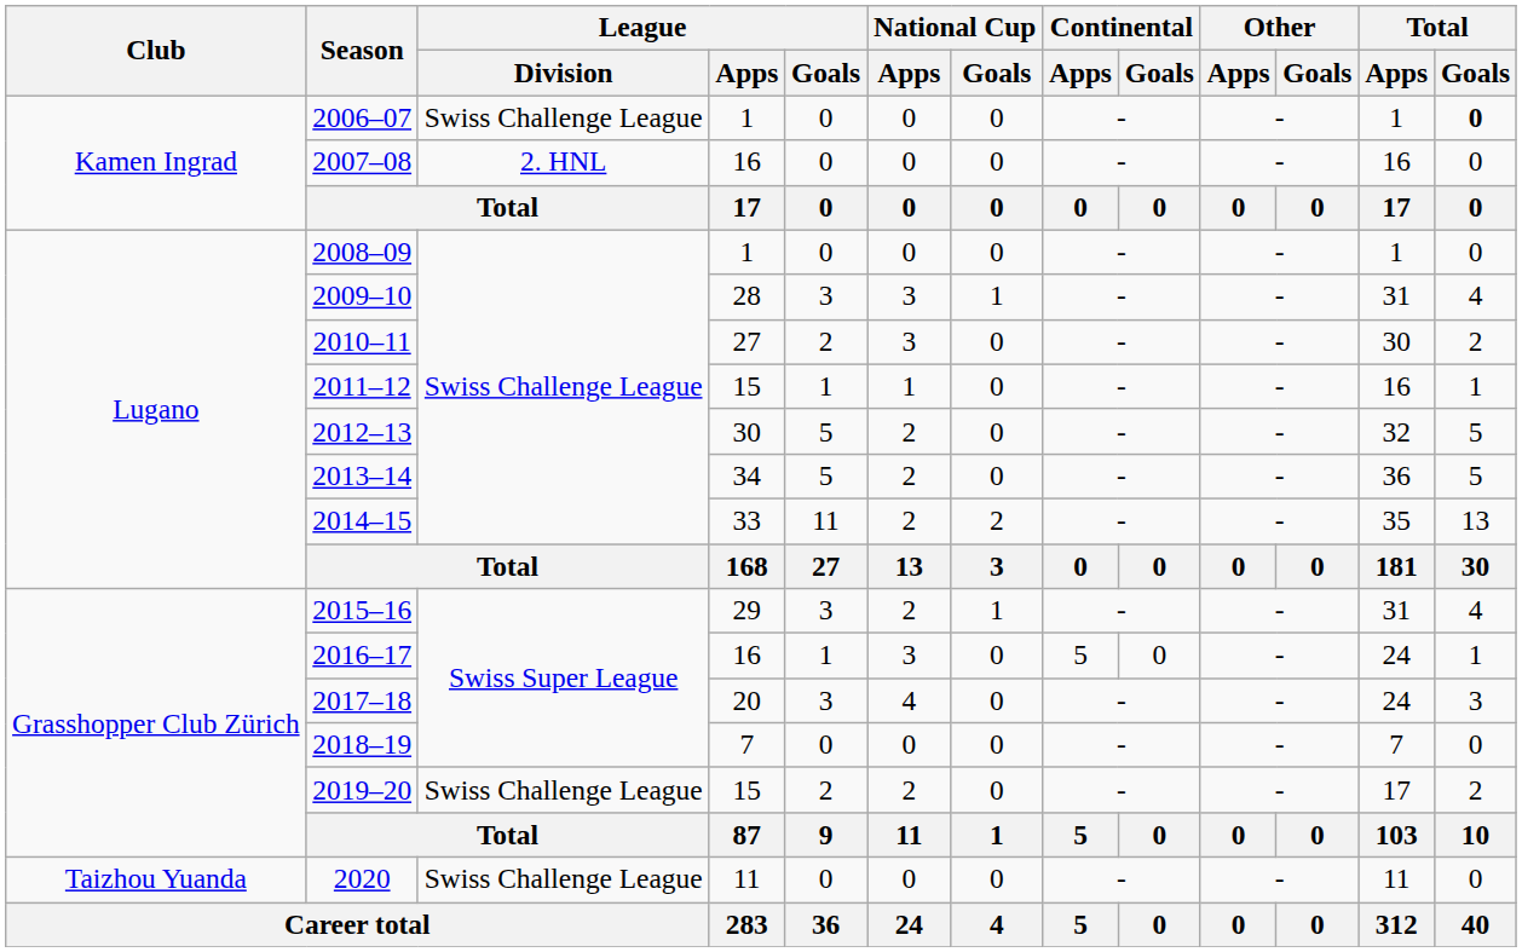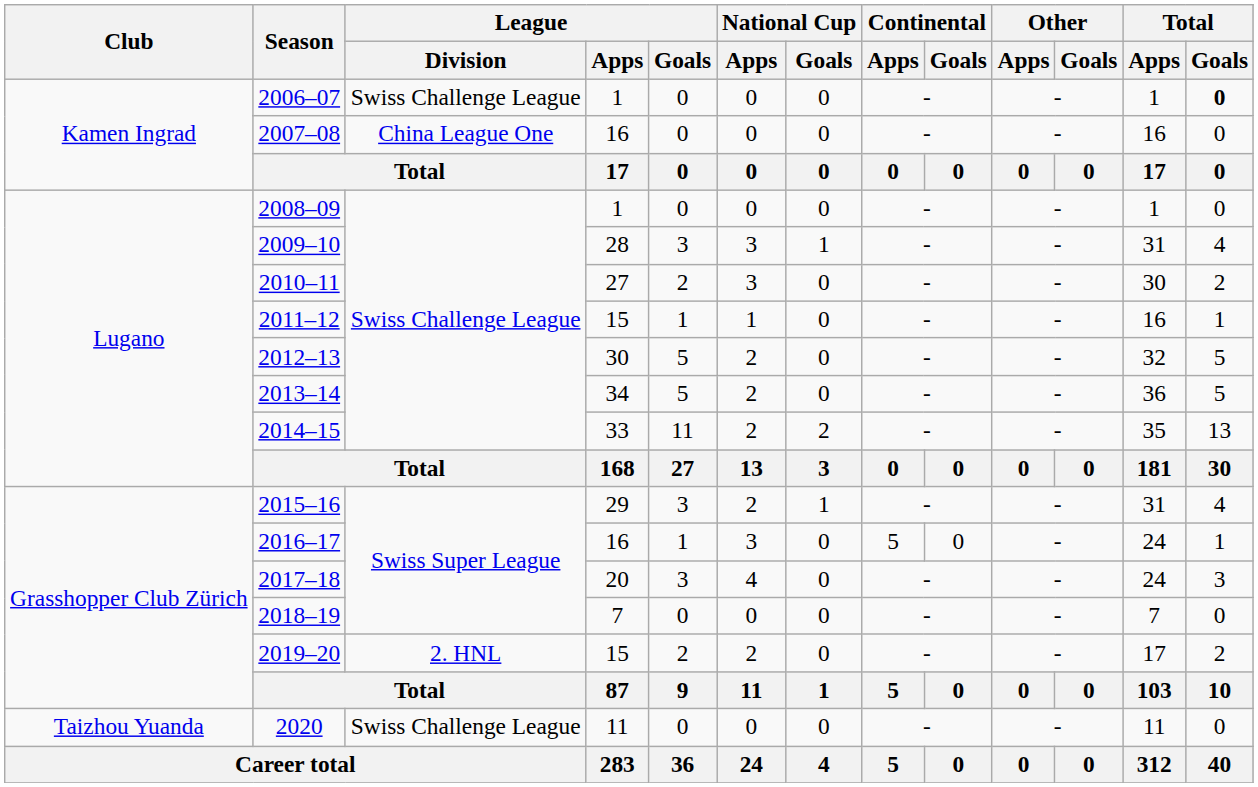 <table class="wikitable" style="text-align: center">
 <tr>
 <th rowspan="2">Club</th>
 <th rowspan="2">Season</th>
 <th colspan="3">League</th>
 <th colspan="2">National Cup</th>
 <th colspan="2">Continental</th>
 <th colspan="2">Other</th>
 <th colspan="2">Total</th>
 </tr>
 <tr>
 <th>Division</th>
 <th>Apps</th>
 <th>Goals</th>
 <th>Apps</th>
 <th>Goals</th>
 <th>Apps</th>
 <th>Goals</th>
 <th>Apps</th>
 <th>Goals</th>
 <th>Apps</th>
 <th>Goals</th>
 </tr>
 <tr>
 <td rowspan=3><a href='#'>Kamen Ingrad</a></td>
 <td><a href='#'>2006–07</a></td>
 <td>Swiss Challenge League</td>
 <td>1</td>
 <td>0</td>
 <td>0</td>
 <td>0</td>
 <td colspan="2">-</td>
 <td colspan="2">-</td>
 <td>1</td>
 <td><strong>0</strong></td>
 </tr>
 <tr>
 <td><a href='#'>2007–08</a></td>
-<td><a href='#'>2. HNL</a></td>
+<td><a href='#'>China League One</a></td>
 <td>16</td>
 <td>0</td>
 <td>0</td>
 <td>0</td>
 <td colspan="2">-</td>
 <td colspan="2">-</td>
 <td>16</td>
 <td>0</td>
 </tr>
 <tr>
 <th colspan=2>Total</th>
 <th>17</th>
 <th>0</th>
 <th>0</th>
 <th>0</th>
 <th>0</th>
 <th>0</th>
 <th>0</th>
 <th>0</th>
 <th>17</th>
 <th>0</th>
 </tr>
 <tr>
 <td rowspan=8><a href='#'>Lugano</a></td>
 <td><a href='#'>2008–09</a></td>
 <td rowspan=7><a href='#'>Swiss Challenge League</a></td>
 <td>1</td>
 <td>0</td>
 <td>0</td>
 <td>0</td>
 <td colspan="2">-</td>
 <td colspan="2">-</td>
 <td>1</td>
 <td>0</td>
 </tr>
 <tr>
 <td><a href='#'>2009–10</a></td>
 <td>28</td>
 <td>3</td>
 <td>3</td>
 <td>1</td>
 <td colspan="2">-</td>
 <td colspan="2">-</td>
 <td>31</td>
 <td>4</td>
 </tr>
 <tr>
 <td><a href='#'>2010–11</a></td>
 <td>27</td>
 <td>2</td>
 <td>3</td>
 <td>0</td>
 <td colspan="2">-</td>
 <td colspan="2">-</td>
 <td>30</td>
 <td>2</td>
 </tr>
 <tr>
 <td><a href='#'>2011–12</a></td>
 <td>15</td>
 <td>1</td>
 <td>1</td>
 <td>0</td>
 <td colspan="2">-</td>
 <td colspan="2">-</td>
 <td>16</td>
 <td>1</td>
 </tr>
 <tr>
 <td><a href='#'>2012–13</a></td>
 <td>30</td>
 <td>5</td>
 <td>2</td>
 <td>0</td>
 <td colspan="2">-</td>
 <td colspan="2">-</td>
 <td>32</td>
 <td>5</td>
 </tr>
 <tr>
 <td><a href='#'>2013–14</a></td>
 <td>34</td>
 <td>5</td>
 <td>2</td>
 <td>0</td>
 <td colspan="2">-</td>
 <td colspan="2">-</td>
 <td>36</td>
 <td>5</td>
 </tr>
 <tr>
 <td><a href='#'>2014–15</a></td>
 <td>33</td>
 <td>11</td>
 <td>2</td>
 <td>2</td>
 <td colspan="2">-</td>
 <td colspan="2">-</td>
 <td>35</td>
 <td>13</td>
 </tr>
 <tr>
 <th colspan=2>Total</th>
 <th>168</th>
 <th>27</th>
 <th>13</th>
 <th>3</th>
 <th>0</th>
 <th>0</th>
 <th>0</th>
 <th>0</th>
 <th>181</th>
 <th>30</th>
 </tr>
 <tr>
 <td rowspan=6><a href='#'>Grasshopper Club Zürich</a></td>
 <td><a href='#'>2015–16</a></td>
 <td rowspan=4><a href='#'>Swiss Super League</a></td>
 <td>29</td>
 <td>3</td>
 <td>2</td>
 <td>1</td>
 <td colspan="2">-</td>
 <td colspan="2">-</td>
 <td>31</td>
 <td>4</td>
 </tr>
 <tr>
 <td><a href='#'>2016–17</a></td>
 <td>16</td>
 <td>1</td>
 <td>3</td>
 <td>0</td>
 <td>5</td>
 <td>0</td>
 <td colspan="2">-</td>
 <td>24</td>
 <td>1</td>
 </tr>
 <tr>
 <td><a href='#'>2017–18</a></td>
 <td>20</td>
 <td>3</td>
 <td>4</td>
 <td>0</td>
 <td colspan="2">-</td>
 <td colspan="2">-</td>
 <td>24</td>
 <td>3</td>
 </tr>
 <tr>
 <td><a href='#'>2018–19</a></td>
 <td>7</td>
 <td>0</td>
 <td>0</td>
 <td>0</td>
 <td colspan="2">-</td>
 <td colspan="2">-</td>
 <td>7</td>
 <td>0</td>
 </tr>
 <tr>
 <td><a href='#'>2019–20</a></td>
-<td>Swiss Challenge League</td>
+<td><a href='#'>2. HNL</a></td>
 <td>15</td>
 <td>2</td>
 <td>2</td>
 <td>0</td>
 <td colspan="2">-</td>
 <td colspan="2">-</td>
 <td>17</td>
 <td>2</td>
 </tr>
 <tr>
 <th colspan=2>Total</th>
 <th>87</th>
 <th>9</th>
 <th>11</th>
 <th>1</th>
 <th>5</th>
 <th>0</th>
 <th>0</th>
 <th>0</th>
 <th>103</th>
 <th>10</th>
 </tr>
 <tr>
 <td><a href='#'>Taizhou Yuanda</a></td>
 <td><a href='#'>2020</a></td>
 <td>Swiss Challenge League</td>
 <td>11</td>
 <td>0</td>
 <td>0</td>
 <td>0</td>
 <td colspan="2">-</td>
 <td colspan="2">-</td>
 <td>11</td>
 <td>0</td>
 </tr>
 <tr>
 <th colspan="3">Career total</th>
 <th>283</th>
 <th>36</th>
 <th>24</th>
 <th>4</th>
 <th>5</th>
 <th>0</th>
 <th>0</th>
 <th>0</th>
 <th>312</th>
 <th>40</th>
 </tr>
 </table>
